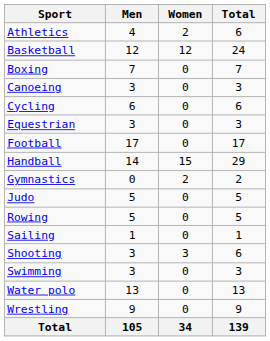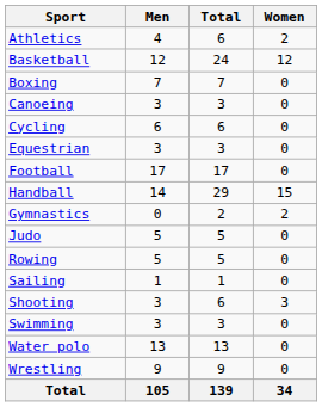 <table class="wikitable sortable" style="text-align:center">
 <tr>
 <th width=110>Sport</th>
 <th width=55>Men</th>
+<th width=55>Total</th>
 <th width=55>Women</th>
-<th width=55>Total</th>
 </tr>
 <tr>
 <td align=left><a href='#'>Athletics</a></td>
 <td>4</td>
+<td>6</td>
 <td>2</td>
-<td>6</td>
 </tr>
 <tr>
 <td align=left><a href='#'>Basketball</a></td>
 <td>12</td>
+<td>24</td>
 <td>12</td>
-<td>24</td>
 </tr>
 <tr>
 <td align=left><a href='#'>Boxing</a></td>
 <td>7</td>
+<td>7</td>
 <td>0</td>
-<td>7</td>
 </tr>
 <tr>
 <td align=left><a href='#'>Canoeing</a></td>
 <td>3</td>
+<td>3</td>
 <td>0</td>
-<td>3</td>
 </tr>
 <tr>
 <td align=left><a href='#'>Cycling</a></td>
 <td>6</td>
+<td>6</td>
 <td>0</td>
-<td>6</td>
 </tr>
 <tr>
 <td align=left><a href='#'>Equestrian</a></td>
 <td>3</td>
+<td>3</td>
 <td>0</td>
-<td>3</td>
 </tr>
 <tr>
 <td align=left><a href='#'>Football</a></td>
 <td>17</td>
+<td>17</td>
 <td>0</td>
-<td>17</td>
 </tr>
 <tr>
 <td align=left><a href='#'>Handball</a></td>
 <td>14</td>
+<td>29</td>
 <td>15</td>
-<td>29</td>
 </tr>
 <tr>
 <td align=left><a href='#'>Gymnastics</a></td>
 <td>0</td>
 <td>2</td>
 <td>2</td>
 </tr>
 <tr>
 <td align=left><a href='#'>Judo</a></td>
 <td>5</td>
+<td>5</td>
 <td>0</td>
-<td>5</td>
 </tr>
 <tr>
 <td align=left><a href='#'>Rowing</a></td>
 <td>5</td>
+<td>5</td>
 <td>0</td>
-<td>5</td>
 </tr>
 <tr>
 <td align=left><a href='#'>Sailing</a></td>
 <td>1</td>
+<td>1</td>
 <td>0</td>
-<td>1</td>
 </tr>
 <tr>
 <td align=left><a href='#'>Shooting</a></td>
 <td>3</td>
+<td>6</td>
 <td>3</td>
-<td>6</td>
 </tr>
 <tr>
 <td align=left><a href='#'>Swimming</a></td>
 <td>3</td>
+<td>3</td>
 <td>0</td>
-<td>3</td>
 </tr>
 <tr>
 <td align=left><a href='#'>Water polo</a></td>
 <td>13</td>
+<td>13</td>
 <td>0</td>
-<td>13</td>
 </tr>
 <tr>
 <td align=left><a href='#'>Wrestling</a></td>
 <td>9</td>
+<td>9</td>
 <td>0</td>
-<td>9</td>
 </tr>
 <tr class="sortbottom">
 <th>Total</th>
 <th>105</th>
+<th>139</th>
 <th>34</th>
-<th>139</th>
 </tr>
 </table>
